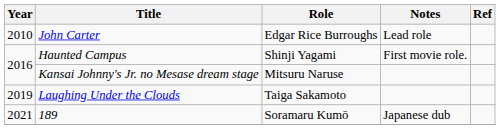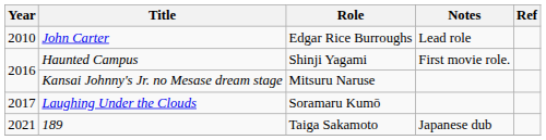 <table class="wikitable">
 <tr>
 <th>Year</th>
 <th>Title</th>
 <th>Role</th>
 <th>Notes</th>
 <th>Ref</th>
 </tr>
 <tr>
 <td>2010</td>
 <td><em><a href='#'>John Carter</a></em></td>
 <td>Edgar Rice Burroughs</td>
 <td>Lead role</td>
 <td></td>
 </tr>
 <tr>
 <td rowspan=2>2016</td>
 <td><em>Haunted Campus</em></td>
 <td>Shinji Yagami</td>
 <td>First movie role.</td>
 <td></td>
 </tr>
 <tr>
 <td><em>Kansai Johnny's Jr. no Mesase dream stage</em></td>
 <td>Mitsuru Naruse</td>
 <td></td>
 <td></td>
 </tr>
 <tr>
-<td rowspan=1>2019</td>
+<td rowspan=1>2017</td>
 <td><em><a href='#'>Laughing Under the Clouds</a></em></td>
-<td>Taiga Sakamoto</td>
+<td>Soramaru Kumō</td>
 <td></td>
 <td></td>
 </tr>
 <tr>
 <td>2021</td>
 <td><em>189</em></td>
-<td>Soramaru Kumō</td>
+<td>Taiga Sakamoto</td>
 <td>Japanese dub</td>
 <td></td>
 </tr>
 <tr>
 </tr>
 </table>
